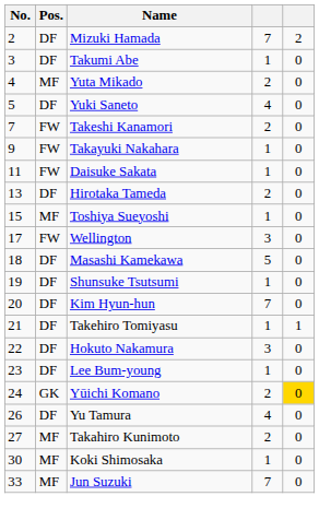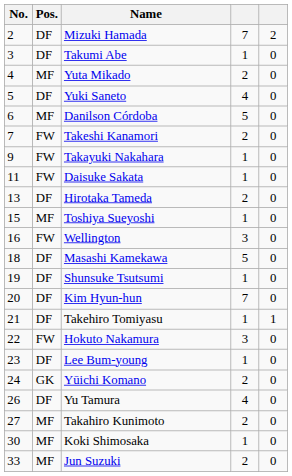 <table class="wikitable" style="text-align:center">
 <tr>
 <th width=10%>No.</th>
 <th width=10%>Pos.</th>
 <th width=60%>Name</th>
 <th width=10%></th>
 <th width=10%></th>
 </tr>
 <tr>
 <td align="left">2</td>
 <td align="left">DF</td>
 <td align="left"> <a href='#'>Mizuki Hamada</a></td>
 <td>7</td>
 <td>2</td>
 </tr>
 <tr>
 <td align="left">3</td>
 <td align="left">DF</td>
 <td align="left"> <a href='#'>Takumi Abe</a></td>
 <td>1</td>
 <td>0</td>
 </tr>
 <tr>
 <td align="left">4</td>
 <td align="left">MF</td>
 <td align="left"> <a href='#'>Yuta Mikado</a></td>
 <td>2</td>
 <td>0</td>
 </tr>
 <tr>
 <td align="left">5</td>
 <td align="left">DF</td>
 <td align="left"> <a href='#'>Yuki Saneto</a></td>
 <td>4</td>
+<td>0</td>
+</tr>
+<tr>
+<td align="left">6</td>
+<td align="left">MF</td>
+<td align="left"> <a href='#'>Danilson Córdoba</a></td>
+<td>5</td>
 <td>0</td>
 </tr>
 <tr>
 <td align="left">7</td>
 <td align="left">FW</td>
 <td align="left"> <a href='#'>Takeshi Kanamori</a></td>
 <td>2</td>
 <td>0</td>
 </tr>
 <tr>
 <td align="left">9</td>
 <td align="left">FW</td>
 <td align="left"> <a href='#'>Takayuki Nakahara</a></td>
 <td>1</td>
 <td>0</td>
 </tr>
 <tr>
 <td align="left">11</td>
 <td align="left">FW</td>
 <td align="left"> <a href='#'>Daisuke Sakata</a></td>
 <td>1</td>
 <td>0</td>
 </tr>
 <tr>
 <td align="left">13</td>
 <td align="left">DF</td>
 <td align="left"> <a href='#'>Hirotaka Tameda</a></td>
 <td>2</td>
 <td>0</td>
 </tr>
 <tr>
 <td align="left">15</td>
 <td align="left">MF</td>
 <td align="left"> <a href='#'>Toshiya Sueyoshi</a></td>
 <td>1</td>
 <td>0</td>
 </tr>
 <tr>
-<td align="left">17</td>
+<td align="left">16</td>
 <td align="left">FW</td>
 <td align="left"> <a href='#'>Wellington</a></td>
 <td>3</td>
 <td>0</td>
 </tr>
 <tr>
 <td align="left">18</td>
 <td align="left">DF</td>
 <td align="left"> <a href='#'>Masashi Kamekawa</a></td>
 <td>5</td>
 <td>0</td>
 </tr>
 <tr>
 <td align="left">19</td>
 <td align="left">DF</td>
 <td align="left"> <a href='#'>Shunsuke Tsutsumi</a></td>
 <td>1</td>
 <td>0</td>
 </tr>
 <tr>
 <td align="left">20</td>
 <td align="left">DF</td>
 <td align="left"> <a href='#'>Kim Hyun-hun</a></td>
 <td>7</td>
 <td>0</td>
 </tr>
 <tr>
 <td align="left">21</td>
 <td align="left">DF</td>
 <td align="left"> Takehiro Tomiyasu</td>
 <td>1</td>
 <td>1</td>
 </tr>
 <tr>
 <td align="left">22</td>
-<td align="left">DF</td>
+<td align="left">FW</td>
 <td align="left"> <a href='#'>Hokuto Nakamura</a></td>
 <td>3</td>
 <td>0</td>
 </tr>
 <tr>
 <td align="left">23</td>
 <td align="left">DF</td>
 <td align="left"> <a href='#'>Lee Bum-young</a></td>
 <td>1</td>
 <td>0</td>
 </tr>
 <tr>
 <td align="left">24</td>
 <td align="left">GK</td>
 <td align="left"> <a href='#'>Yūichi Komano</a></td>
 <td>2</td>
-<td style="background: gold;">0</td>
+<td>0</td>
 </tr>
 <tr>
 <td align="left">26</td>
 <td align="left">DF</td>
 <td align="left"> Yu Tamura</td>
 <td>4</td>
 <td>0</td>
 </tr>
 <tr>
 <td align="left">27</td>
 <td align="left">MF</td>
 <td align="left"> Takahiro Kunimoto</td>
 <td>2</td>
 <td>0</td>
 </tr>
 <tr>
 <td align="left">30</td>
 <td align="left">MF</td>
 <td align="left"> Koki Shimosaka</td>
 <td>1</td>
 <td>0</td>
 </tr>
 <tr>
 <td align="left">33</td>
 <td align="left">MF</td>
 <td align="left"> <a href='#'>Jun Suzuki</a></td>
-<td>7</td>
+<td>2</td>
 <td>0</td>
 </tr>
 </table>
